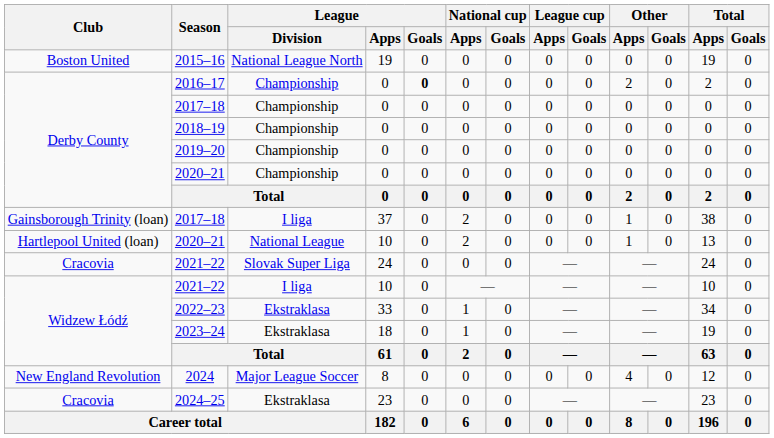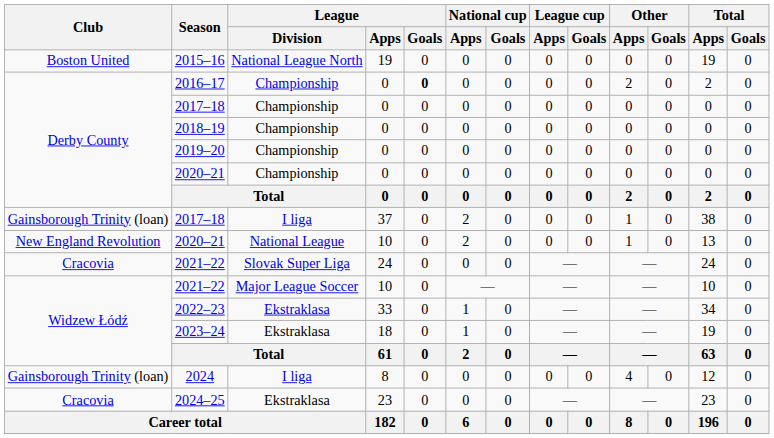 <table class="wikitable" style="text-align: center">
 <tr>
 <th rowspan="2">Club</th>
 <th rowspan="2">Season</th>
 <th colspan="3">League</th>
 <th colspan="2">National cup</th>
 <th colspan="2">League cup</th>
 <th colspan="2">Other</th>
 <th colspan="2">Total</th>
 </tr>
 <tr>
 <th>Division</th>
 <th>Apps</th>
 <th>Goals</th>
 <th>Apps</th>
 <th>Goals</th>
 <th>Apps</th>
 <th>Goals</th>
 <th>Apps</th>
 <th>Goals</th>
 <th>Apps</th>
 <th>Goals</th>
 </tr>
 <tr>
 <td><a href='#'>Boston United</a></td>
 <td><a href='#'>2015–16</a></td>
 <td><a href='#'>National League North</a></td>
 <td>19</td>
 <td>0</td>
 <td>0</td>
 <td>0</td>
 <td>0</td>
 <td>0</td>
 <td>0</td>
 <td>0</td>
 <td>19</td>
 <td>0</td>
 </tr>
 <tr>
 <td rowspan="6"><a href='#'>Derby County</a></td>
 <td><a href='#'>2016–17</a></td>
 <td><a href='#'>Championship</a></td>
 <td>0</td>
 <td><strong>0</strong></td>
 <td>0</td>
 <td>0</td>
 <td>0</td>
 <td>0</td>
 <td>2</td>
 <td>0</td>
 <td>2</td>
 <td>0</td>
 </tr>
 <tr>
 <td><a href='#'>2017–18</a></td>
 <td>Championship</td>
 <td>0</td>
 <td>0</td>
 <td>0</td>
 <td>0</td>
 <td>0</td>
 <td>0</td>
 <td>0</td>
 <td>0</td>
 <td>0</td>
 <td>0</td>
 </tr>
 <tr>
 <td><a href='#'>2018–19</a></td>
 <td>Championship</td>
 <td>0</td>
 <td>0</td>
 <td>0</td>
 <td>0</td>
 <td>0</td>
 <td>0</td>
 <td>0</td>
 <td>0</td>
 <td>0</td>
 <td>0</td>
 </tr>
 <tr>
 <td><a href='#'>2019–20</a></td>
 <td>Championship</td>
 <td>0</td>
 <td>0</td>
 <td>0</td>
 <td>0</td>
 <td>0</td>
 <td>0</td>
 <td>0</td>
 <td>0</td>
 <td>0</td>
 <td>0</td>
 </tr>
 <tr>
 <td><a href='#'>2020–21</a></td>
 <td>Championship</td>
 <td>0</td>
 <td>0</td>
 <td>0</td>
 <td>0</td>
 <td>0</td>
 <td>0</td>
 <td>0</td>
 <td>0</td>
 <td>0</td>
 <td>0</td>
 </tr>
 <tr>
 <th colspan="2">Total</th>
 <th>0</th>
 <th>0</th>
 <th>0</th>
 <th>0</th>
 <th>0</th>
 <th>0</th>
 <th>2</th>
 <th>0</th>
 <th>2</th>
 <th>0</th>
 </tr>
 <tr>
 <td><a href='#'>Gainsborough Trinity</a> (loan)</td>
 <td><a href='#'>2017–18</a></td>
 <td><a href='#'>I liga</a></td>
 <td>37</td>
 <td>0</td>
 <td>2</td>
 <td>0</td>
 <td>0</td>
 <td>0</td>
 <td>1</td>
 <td>0</td>
 <td>38</td>
 <td>0</td>
 </tr>
 <tr>
-<td><a href='#'>Hartlepool United</a> (loan)</td>
+<td><a href='#'>New England Revolution</a></td>
 <td><a href='#'>2020–21</a></td>
 <td><a href='#'>National League</a></td>
 <td>10</td>
 <td>0</td>
 <td>2</td>
 <td>0</td>
 <td>0</td>
 <td>0</td>
 <td>1</td>
 <td>0</td>
 <td>13</td>
 <td>0</td>
 </tr>
 <tr>
 <td><a href='#'>Cracovia</a></td>
 <td><a href='#'>2021–22</a></td>
 <td><a href='#'>Slovak Super Liga</a></td>
 <td>24</td>
 <td>0</td>
 <td>0</td>
 <td>0</td>
 <td colspan="2">—</td>
 <td colspan="2">—</td>
 <td>24</td>
 <td>0</td>
 </tr>
 <tr>
 <td rowspan="4"><a href='#'>Widzew Łódź</a></td>
 <td><a href='#'>2021–22</a></td>
-<td><a href='#'>I liga</a></td>
+<td><a href='#'>Major League Soccer</a></td>
 <td>10</td>
 <td>0</td>
 <td colspan="2">—</td>
 <td colspan="2">—</td>
 <td colspan="2">—</td>
 <td>10</td>
 <td>0</td>
 </tr>
 <tr>
 <td><a href='#'>2022–23</a></td>
 <td><a href='#'>Ekstraklasa</a></td>
 <td>33</td>
 <td>0</td>
 <td>1</td>
 <td>0</td>
 <td colspan="2">—</td>
 <td colspan="2">—</td>
 <td>34</td>
 <td>0</td>
 </tr>
 <tr>
 <td><a href='#'>2023–24</a></td>
 <td>Ekstraklasa</td>
 <td>18</td>
 <td>0</td>
 <td>1</td>
 <td>0</td>
 <td colspan="2">—</td>
 <td colspan="2">—</td>
 <td>19</td>
 <td>0</td>
 </tr>
 <tr>
 <th colspan="2">Total</th>
 <th>61</th>
 <th>0</th>
 <th>2</th>
 <th>0</th>
 <th colspan="2">—</th>
 <th colspan="2">—</th>
 <th>63</th>
 <th>0</th>
 </tr>
 <tr>
-<td><a href='#'>New England Revolution</a></td>
+<td><a href='#'>Gainsborough Trinity</a> (loan)</td>
 <td><a href='#'>2024</a></td>
-<td><a href='#'>Major League Soccer</a></td>
+<td><a href='#'>I liga</a></td>
 <td>8</td>
 <td>0</td>
 <td>0</td>
 <td>0</td>
 <td>0</td>
 <td>0</td>
 <td>4</td>
 <td>0</td>
 <td>12</td>
 <td>0</td>
 </tr>
 <tr>
 <td><a href='#'>Cracovia</a></td>
 <td><a href='#'>2024–25</a></td>
 <td>Ekstraklasa</td>
 <td>23</td>
 <td>0</td>
 <td>0</td>
 <td>0</td>
 <td colspan="2">—</td>
 <td colspan="2">—</td>
 <td>23</td>
 <td>0</td>
 </tr>
 <tr>
 <th colspan="3">Career total</th>
 <th>182</th>
 <th>0</th>
 <th>6</th>
 <th>0</th>
 <th>0</th>
 <th>0</th>
 <th>8</th>
 <th>0</th>
 <th>196</th>
 <th>0</th>
 </tr>
 </table>
